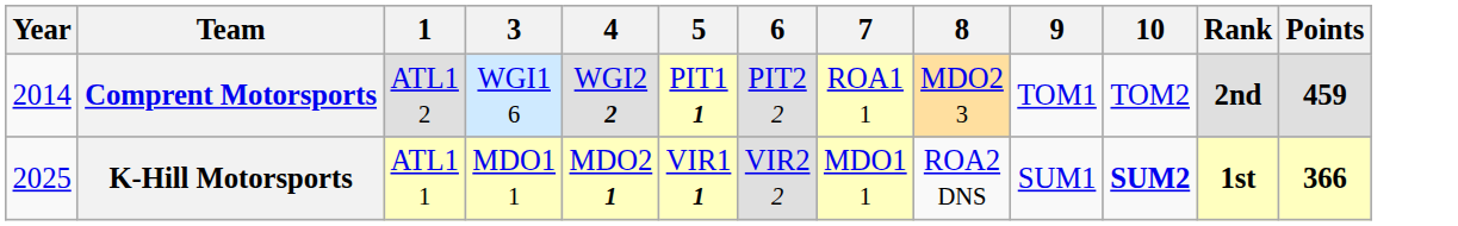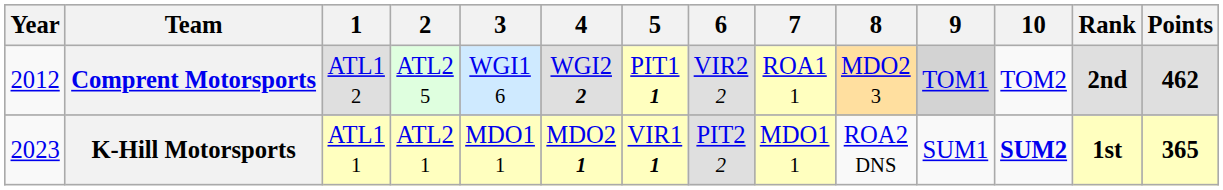 <table class="wikitable" style="text-align:center; font-size:95%">
 <tr>
 <th>Year</th>
 <th>Team</th>
 <th>1</th>
+<th>2</th>
 <th>3</th>
 <th>4</th>
 <th>5</th>
 <th>6</th>
 <th>7</th>
 <th>8</th>
 <th>9</th>
 <th>10</th>
 <th>Rank</th>
 <th>Points</th>
 </tr>
 <tr>
-<td><a href='#'>2014</a></td>
+<td><a href='#'>2012</a></td>
 <th><a href='#'>Comprent Motorsports</a></th>
 <td style="background:#DFDFDF;"><a href='#'>ATL1</a><br><small>2</small></td>
+<td style="background:#DFFFDF;"><a href='#'>ATL2</a><br><small>5</small></td>
 <td style="background:#CFEAFF;"><a href='#'>WGI1</a><br><small>6</small></td>
 <td style="background:#DFDFDF;"><a href='#'>WGI2</a><br><small><strong><em>2</em></strong></small></td>
 <td style="background:#FFFFBF;"><a href='#'>PIT1</a><br><small><strong><em>1</em></strong></small></td>
-<td style="background:#DFDFDF;"><a href='#'>PIT2</a><br><small><em>2</em></small></td>
+<td style="background:#DFDFDF;"><a href='#'>VIR2</a><br><small><em>2</em></small></td>
 <td style="background:#FFFFBF;"><a href='#'>ROA1</a><br><small>1</small></td>
 <td style="background:#FFDF9F;"><a href='#'>MDO2</a><br><small>3</small></td>
-<td><a href='#'>TOM1</a></td>
+<td style="background: lightgrey;"><a href='#'>TOM1</a></td>
 <td><a href='#'>TOM2</a></td>
 <td style="background:#DFDFDF;"><strong>2nd</strong></td>
-<td style="background:#DFDFDF;"><strong>459</strong></td>
+<td style="background:#DFDFDF;"><strong>462</strong></td>
 </tr>
 <tr>
-<td><a href='#'>2025</a></td>
+<td><a href='#'>2023</a></td>
 <th>K-Hill Motorsports</th>
 <td style="background:#FFFFBF;"><a href='#'>ATL1</a><br><small>1</small></td>
+<td style="background:#FFFFBF;"><a href='#'>ATL2</a><br><small>1</small></td>
 <td style="background:#FFFFBF;"><a href='#'>MDO1</a><br><small>1</small></td>
 <td style="background:#FFFFBF;"><a href='#'>MDO2</a><br><small><strong><em>1</em></strong></small></td>
 <td style="background:#FFFFBF;"><a href='#'>VIR1</a><br><small><strong><em>1</em></strong></small></td>
-<td style="background:#DFDFDF;"><a href='#'>VIR2</a><br><small><em>2</em></small></td>
+<td style="background:#DFDFDF;"><a href='#'>PIT2</a><br><small><em>2</em></small></td>
 <td style="background:#FFFFBF;"><a href='#'>MDO1</a><br><small>1</small></td>
 <td style="background:#;"><a href='#'>ROA2</a><br><small>DNS</small></td>
 <td><a href='#'>SUM1</a></td>
 <td><strong><a href='#'>SUM2</a></strong></td>
 <td style="background:#FFFFBF;"><strong>1st</strong></td>
-<td style="background:#FFFFBF;"><strong>366</strong></td>
+<td style="background:#FFFFBF;"><strong>365</strong></td>
 </tr>
 </table>
